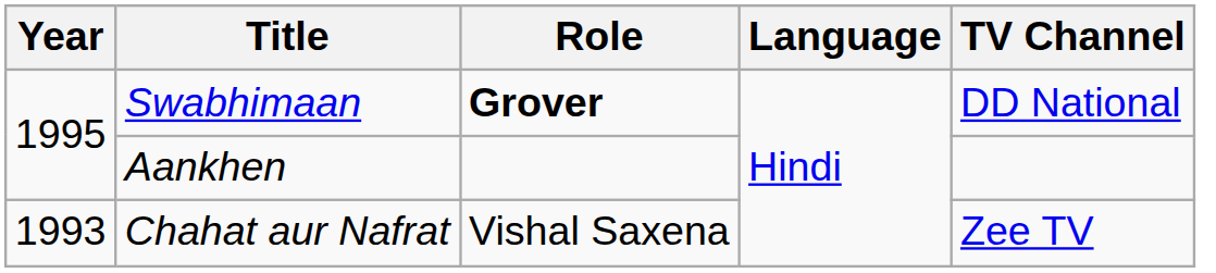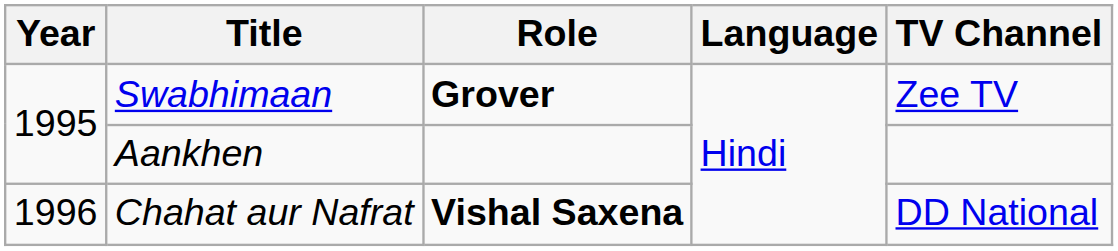 <table class="wikitable sortable">
 <tr>
 <th>Year</th>
 <th>Title</th>
 <th>Role</th>
 <th>Language</th>
 <th>TV Channel</th>
 </tr>
 <tr>
 <td rowspan="2">1995</td>
 <td><em><a href='#'>Swabhimaan</a></em></td>
 <td><strong>Grover</strong></td>
 <td rowspan="3"><a href='#'>Hindi</a></td>
-<td><a href='#'>DD National</a></td>
+<td><a href='#'>Zee TV</a></td>
 </tr>
 <tr>
 <td><em>Aankhen</em></td>
 <td></td>
 <td></td>
 </tr>
 <tr>
-<td>1993</td>
+<td>1996</td>
 <td><em>Chahat aur Nafrat</em></td>
-<td>Vishal Saxena</td>
-<td><a href='#'>Zee TV</a></td>
+<td><strong>Vishal Saxena</strong></td>
+<td><a href='#'>DD National</a></td>
 </tr>
 </table>
